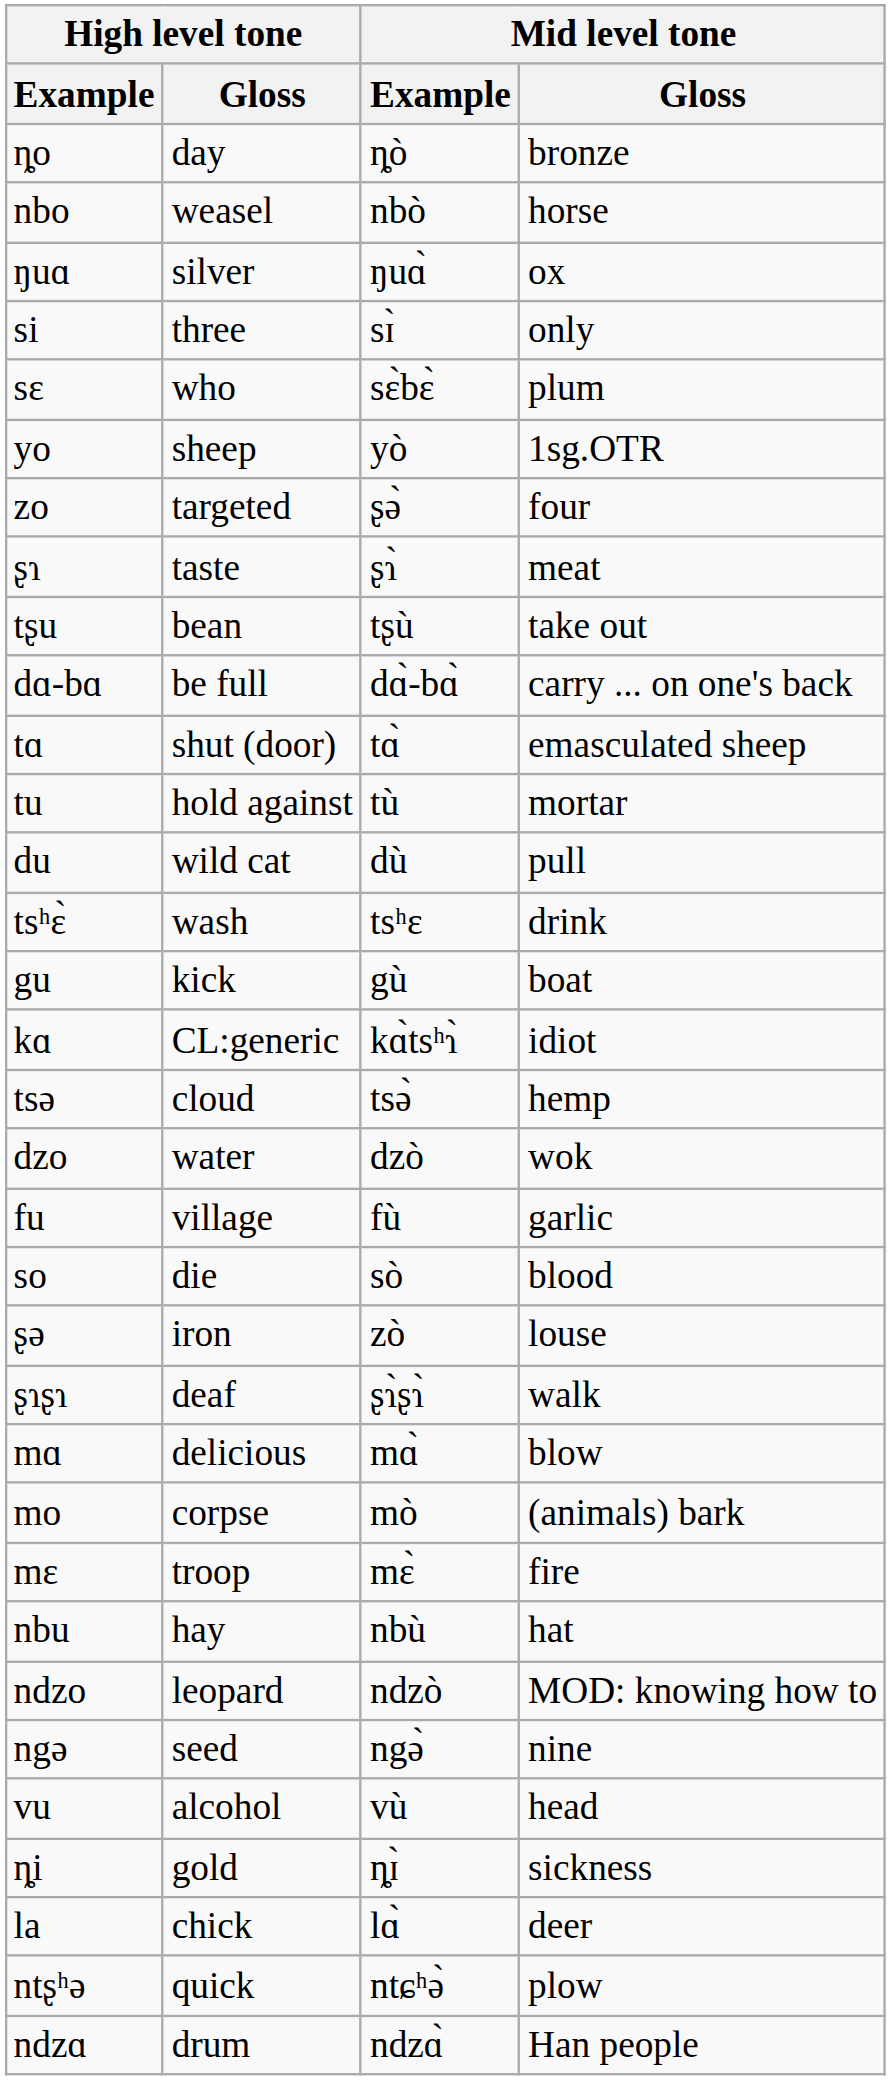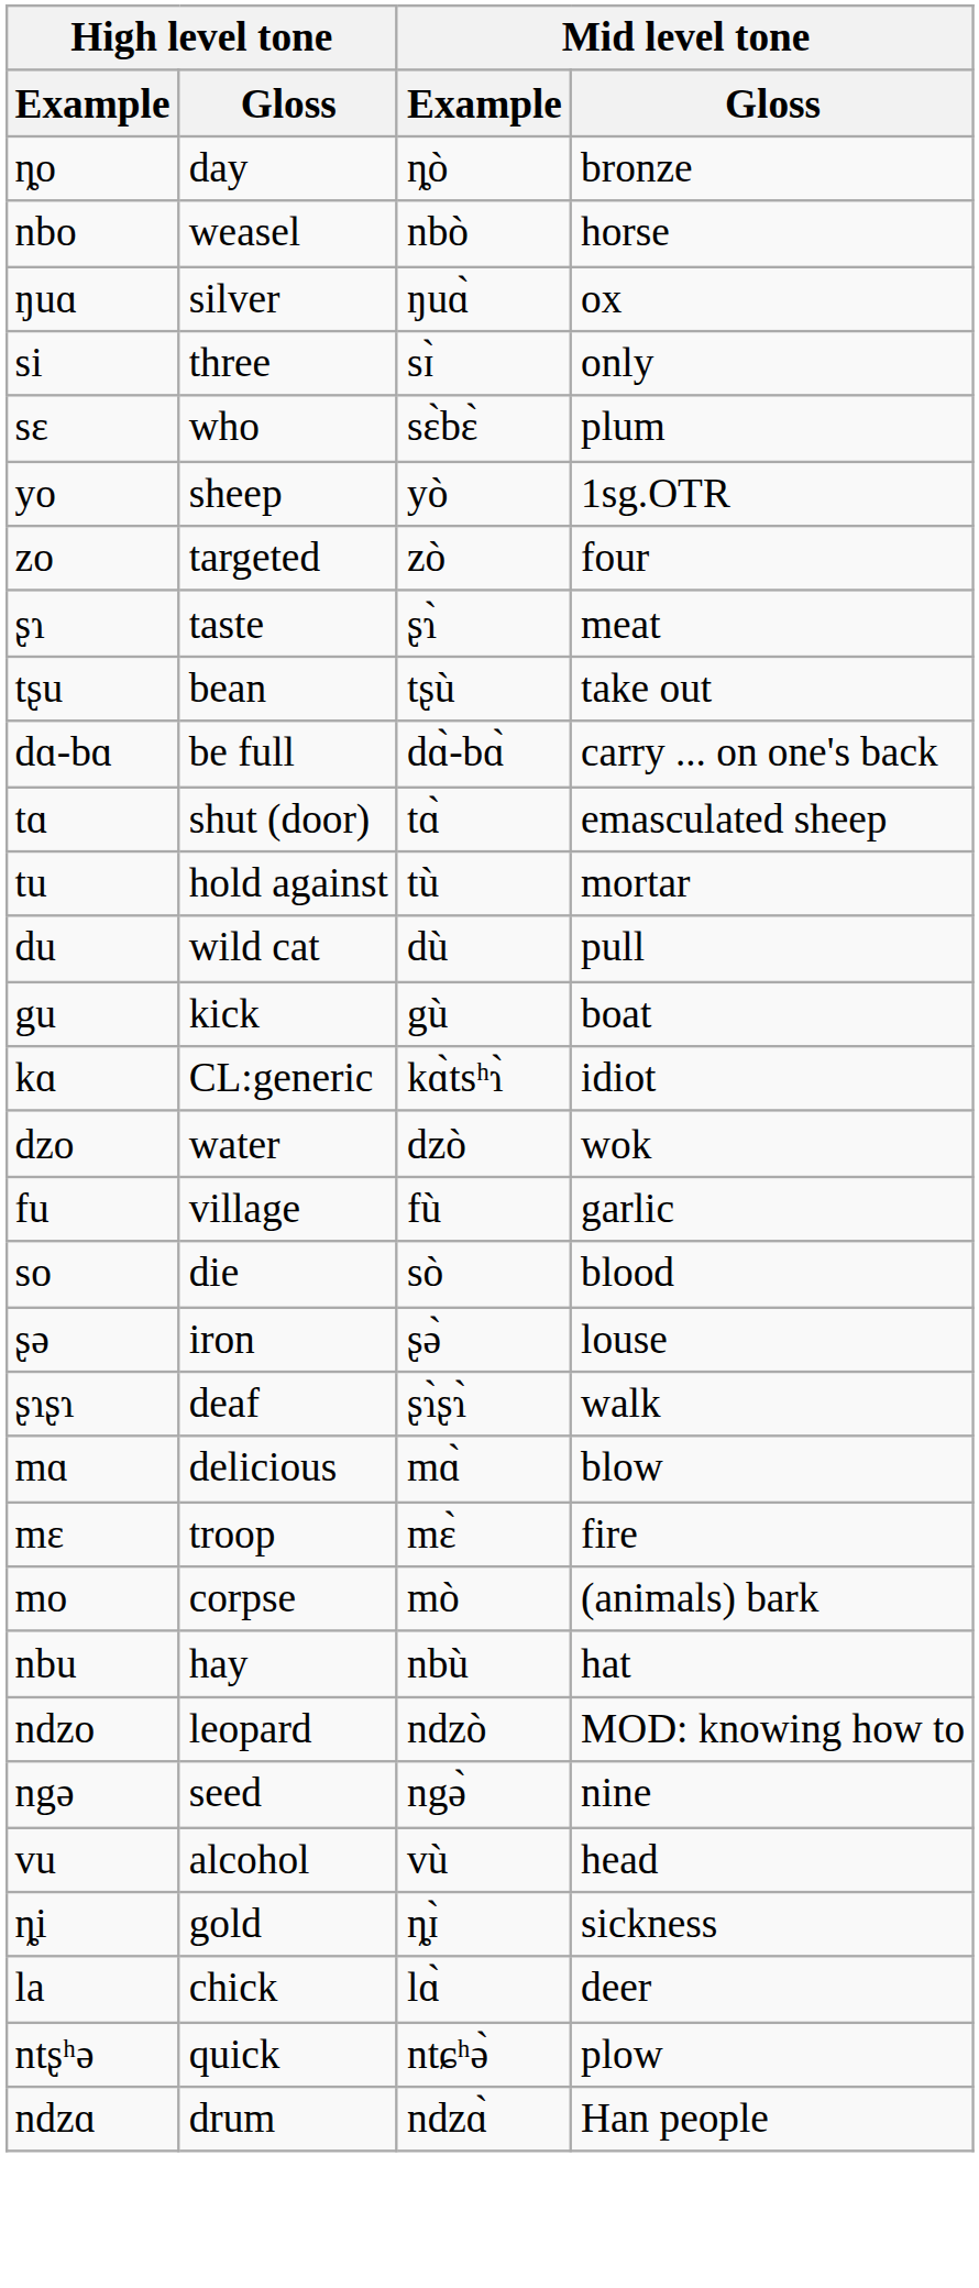 <table class="wikitable" style="margin:auto">
 <tr>
 <th colspan="2">High level tone</th>
 <th colspan="2">Mid level tone</th>
 </tr>
 <tr>
 <th>Example</th>
 <th>Gloss</th>
 <th>Example</th>
 <th>Gloss</th>
 </tr>
 <tr>
 <td>ȵo</td>
 <td>day</td>
 <td>ȵò</td>
 <td>bronze</td>
 </tr>
 <tr>
 <td>nbo</td>
 <td>weasel</td>
 <td>nbò</td>
 <td>horse</td>
 </tr>
 <tr>
 <td>ŋuɑ</td>
 <td>silver</td>
 <td>ŋuɑ̀</td>
 <td>ox</td>
 </tr>
 <tr>
 <td>si</td>
 <td>three</td>
 <td>sɪ̀</td>
 <td>only</td>
 </tr>
 <tr>
 <td>sɛ</td>
 <td>who</td>
 <td>sɛ̀bɛ̀</td>
 <td>plum</td>
 </tr>
 <tr>
 <td>yo</td>
 <td>sheep</td>
 <td>yò</td>
 <td>1sg.OTR</td>
 </tr>
 <tr>
 <td>zo</td>
 <td>targeted</td>
-<td>ʂə̀</td>
+<td>zò</td>
 <td>four</td>
 </tr>
 <tr>
 <td>ʂɿ</td>
 <td>taste</td>
 <td>ʂɿ̀</td>
 <td>meat</td>
 </tr>
 <tr>
 <td>tʂu</td>
 <td>bean</td>
 <td>tʂù</td>
 <td>take out</td>
 </tr>
 <tr>
 <td>dɑ-bɑ</td>
 <td>be full</td>
 <td>dɑ̀-bɑ̀</td>
 <td>carry ... on one's back</td>
 </tr>
 <tr>
 <td>tɑ</td>
 <td>shut (door)</td>
 <td>tɑ̀</td>
 <td>emasculated sheep</td>
 </tr>
 <tr>
 <td>tu</td>
 <td>hold against</td>
 <td>tù</td>
 <td>mortar</td>
 </tr>
 <tr>
 <td>du</td>
 <td>wild cat</td>
 <td>dù</td>
 <td>pull</td>
 </tr>
 <tr>
-<td>tsʰɛ̀</td>
-<td>wash</td>
-<td>tsʰɛ</td>
-<td>drink</td>
-</tr>
-<tr>
 <td>gu</td>
 <td>kick</td>
 <td>gù</td>
 <td>boat</td>
 </tr>
 <tr>
 <td>kɑ</td>
 <td>CL:generic</td>
 <td>kɑ̀tsʰɿ̀</td>
 <td>idiot</td>
-</tr>
-<tr>
-<td>tsə</td>
-<td>cloud</td>
-<td>tsə̀</td>
-<td>hemp</td>
 </tr>
 <tr>
 <td>dzo</td>
 <td>water</td>
 <td>dzò</td>
 <td>wok</td>
 </tr>
 <tr>
 <td>fu</td>
 <td>village</td>
 <td>fù</td>
 <td>garlic</td>
 </tr>
 <tr>
 <td>so</td>
 <td>die</td>
 <td>sò</td>
 <td>blood</td>
 </tr>
 <tr>
 <td>ʂə</td>
 <td>iron</td>
-<td>zò</td>
+<td>ʂə̀</td>
 <td>louse</td>
 </tr>
 <tr>
 <td>ʂɿʂɿ</td>
 <td>deaf</td>
 <td>ʂɿ̀ʂɿ̀</td>
 <td>walk</td>
 </tr>
 <tr>
 <td>mɑ</td>
 <td>delicious</td>
 <td>mɑ̀</td>
 <td>blow</td>
 </tr>
 <tr>
+<td>mɛ</td>
+<td>troop</td>
+<td>mɛ̀</td>
+<td>fire</td>
+</tr>
+<tr>
 <td>mo</td>
 <td>corpse</td>
 <td>mò</td>
 <td>(animals) bark</td>
-</tr>
-<tr>
-<td>mɛ</td>
-<td>troop</td>
-<td>mɛ̀</td>
-<td>fire</td>
 </tr>
 <tr>
 <td>nbu</td>
 <td>hay</td>
 <td>nbù</td>
 <td>hat</td>
 </tr>
 <tr>
 <td>ndzo</td>
 <td>leopard</td>
 <td>ndzò</td>
 <td>MOD: knowing how to</td>
 </tr>
 <tr>
 <td>ngə</td>
 <td>seed</td>
 <td>ngə̀</td>
 <td>nine</td>
 </tr>
 <tr>
 <td>vu</td>
 <td>alcohol</td>
 <td>vù</td>
 <td>head</td>
 </tr>
 <tr>
 <td>ȵi</td>
 <td>gold</td>
 <td>ȵɪ̀</td>
 <td>sickness</td>
 </tr>
 <tr>
 <td>la</td>
 <td>chick</td>
 <td>lɑ̀</td>
 <td>deer</td>
 </tr>
 <tr>
 <td>ntʂʰə</td>
 <td>quick</td>
 <td>ntɕʰə̀</td>
 <td>plow</td>
 </tr>
 <tr>
 <td>ndzɑ</td>
 <td>drum</td>
 <td>ndzɑ̀</td>
 <td>Han people</td>
 </tr>
 </table>
